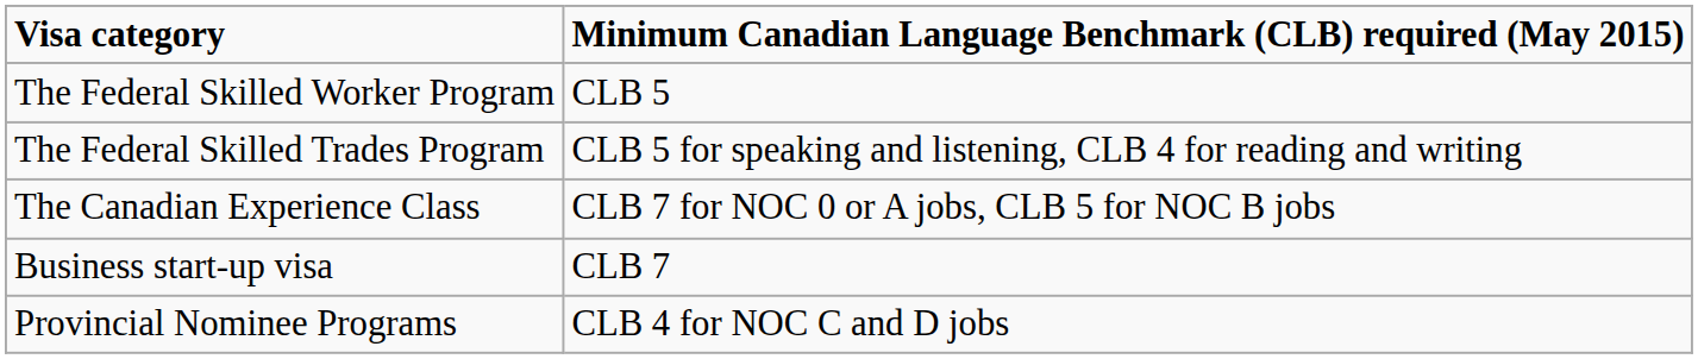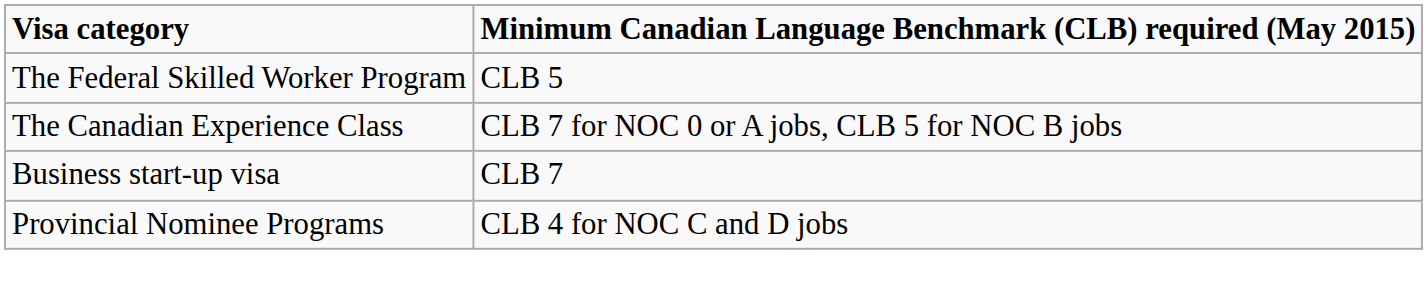 <table class="wikitable">
 <tr>
 <td><strong>Visa category</strong></td>
 <td><strong>Minimum Canadian Language Benchmark (CLB) required (May 2015)</strong></td>
 </tr>
 <tr>
 <td>The Federal Skilled Worker Program</td>
 <td>CLB 5</td>
-</tr>
-<tr>
-<td>The Federal Skilled Trades Program</td>
-<td>CLB 5 for speaking and listening, CLB 4 for reading and writing</td>
 </tr>
 <tr>
 <td>The Canadian Experience Class</td>
 <td>CLB 7 for NOC 0 or A jobs, CLB 5 for NOC B jobs</td>
 </tr>
 <tr>
 <td>Business start-up visa</td>
 <td>CLB 7</td>
 </tr>
 <tr>
 <td>Provincial Nominee Programs</td>
 <td>CLB 4 for NOC C and D jobs</td>
 </tr>
 </table>
